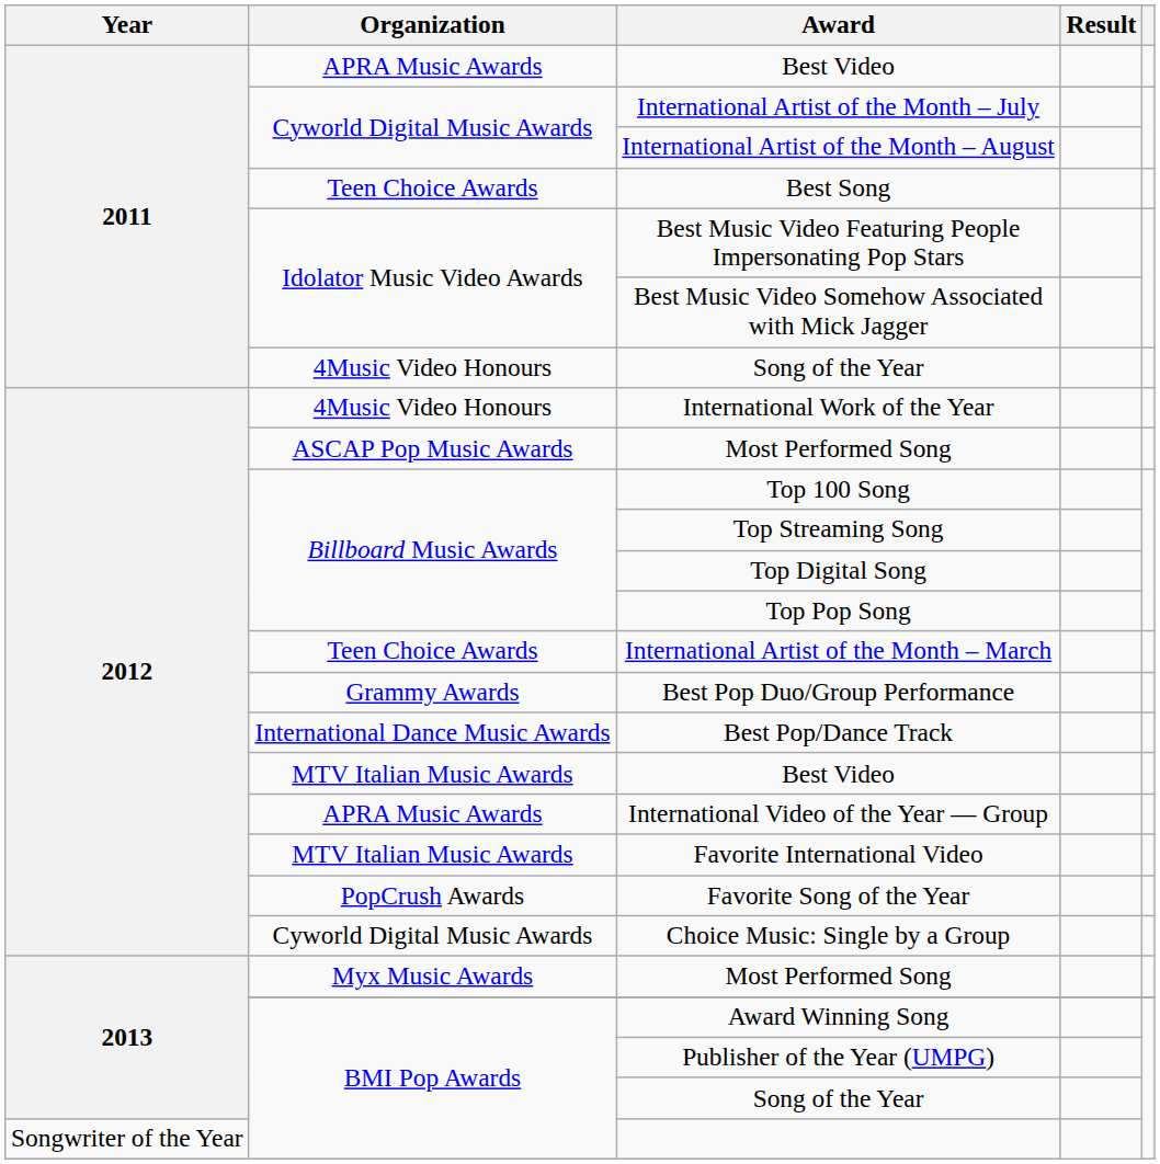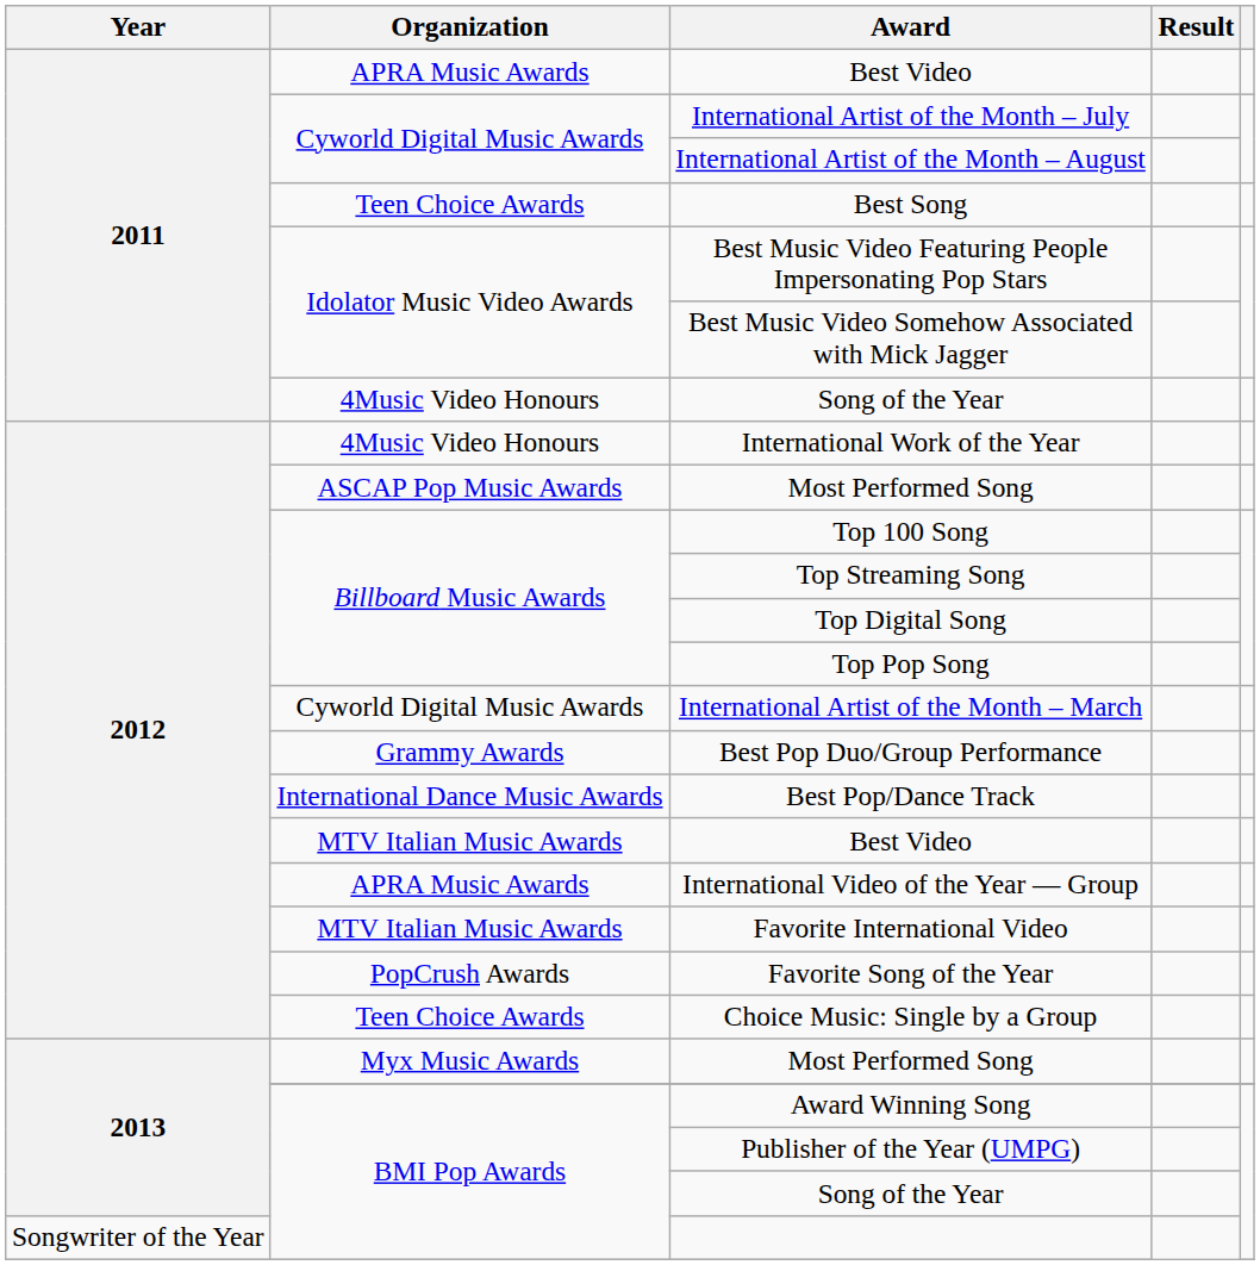 <table class="wikitable plainrowheaders" style="text-align:center;">
 <tr>
 <th>Year</th>
 <th>Organization</th>
 <th>Award</th>
 <th>Result</th>
 <th></th>
 </tr>
 <tr>
 <th scope="row" rowspan="7">2011</th>
 <td><a href='#'>APRA Music Awards</a></td>
 <td>Best Video</td>
 <td></td>
 <td style="text-align:center;"></td>
 </tr>
 <tr>
 <td rowspan="2"><a href='#'>Cyworld Digital Music Awards</a></td>
 <td><a href='#'>International Artist of the Month – July</a></td>
 <td></td>
 <td align="center" rowspan="2"></td>
 </tr>
 <tr>
 <td><a href='#'>International Artist of the Month – August</a></td>
 <td></td>
 </tr>
 <tr>
 <td><a href='#'>Teen Choice Awards</a></td>
 <td>Best Song</td>
 <td></td>
 <td style="text-align:center;"></td>
 </tr>
 <tr>
 <td rowspan="2"><a href='#'>Idolator</a> Music Video Awards</td>
 <td>Best Music Video Featuring People <br> Impersonating Pop Stars</td>
 <td></td>
 <td align="center" rowspan="2"></td>
 </tr>
 <tr>
 <td>Best Music Video Somehow Associated <br> with Mick Jagger</td>
 <td></td>
 </tr>
 <tr>
 <td><a href='#'>4Music</a> Video Honours</td>
 <td>Song of the Year</td>
 <td></td>
 <td style="text-align:center;"></td>
 </tr>
 <tr>
 <th scope="row" rowspan="14">2012</th>
 <td><a href='#'>4Music</a> Video Honours</td>
 <td>International Work of the Year</td>
 <td></td>
 <td style="text-align:center;"></td>
 </tr>
 <tr>
 <td><a href='#'>ASCAP Pop Music Awards</a></td>
 <td>Most Performed Song</td>
 <td></td>
 <td style="text-align:center;"></td>
 </tr>
 <tr>
 <td rowspan="4"><a href='#'><em>Billboard</em> Music Awards</a></td>
 <td>Top 100 Song</td>
 <td></td>
 <td align="center" rowspan="4"><br></td>
 </tr>
 <tr>
 <td>Top Streaming Song</td>
 <td></td>
 </tr>
 <tr>
 <td>Top Digital Song</td>
 <td></td>
 </tr>
 <tr>
 <td>Top Pop Song</td>
 <td></td>
 </tr>
 <tr>
-<td><a href='#'>Teen Choice Awards</a></td>
+<td>Cyworld Digital Music Awards</td>
 <td><a href='#'>International Artist of the Month – March</a></td>
 <td></td>
 <td style="text-align:center;"></td>
 </tr>
 <tr>
 <td><a href='#'>Grammy Awards</a></td>
 <td>Best Pop Duo/Group Performance</td>
 <td></td>
 <td align="center"></td>
 </tr>
 <tr>
 <td><a href='#'>International Dance Music Awards</a></td>
 <td>Best Pop/Dance Track</td>
 <td></td>
 <td style="text-align:center;"></td>
 </tr>
 <tr>
 <td><a href='#'>MTV Italian Music Awards</a></td>
 <td>Best Video</td>
 <td></td>
 <td style="text-align:center;"></td>
 </tr>
 <tr>
 <td><a href='#'>APRA Music Awards</a></td>
 <td>International Video of the Year — Group</td>
 <td></td>
 <td align="center"></td>
 </tr>
 <tr>
 <td><a href='#'>MTV Italian Music Awards</a></td>
 <td>Favorite International Video</td>
 <td></td>
 <td align="center"></td>
 </tr>
 <tr>
 <td><a href='#'>PopCrush</a> Awards</td>
 <td>Favorite Song of the Year</td>
 <td></td>
 <td style="text-align:center;"></td>
 </tr>
 <tr>
-<td>Cyworld Digital Music Awards</td>
+<td><a href='#'>Teen Choice Awards</a></td>
 <td>Choice Music: Single by a Group</td>
 <td></td>
 <td align="center"></td>
 </tr>
 <tr>
 <th scope="row" rowspan="5">2013</th>
 <td><a href='#'>Myx Music Awards</a></td>
 <td>Most Performed Song</td>
 <td></td>
 <td style="text-align:center;"></td>
 </tr>
 <tr>
 </tr>
 <tr>
 <td rowspan="4"><a href='#'>BMI Pop Awards</a></td>
 <td>Award Winning Song</td>
 <td></td>
 <td style="text-align:center;" rowspan="4"></td>
 </tr>
 <tr>
 <td>Publisher of the Year (<a href='#'>UMPG</a>)</td>
 <td></td>
 </tr>
 <tr>
 <td>Song of the Year</td>
 <td></td>
 </tr>
 <tr>
 <td>Songwriter of the Year</td>
 <td></td>
 </tr>
 <tr>
 </tr>
 </table>
